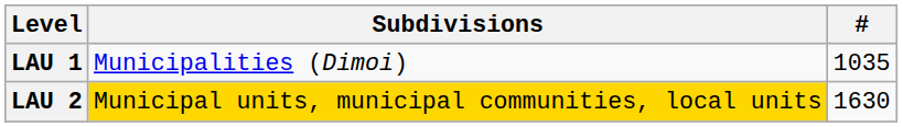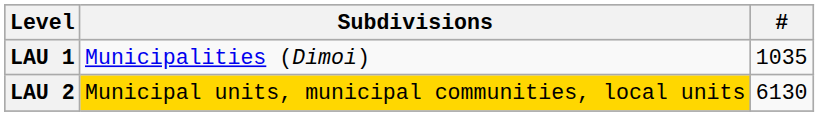 <table class="wikitable">
 <tr>
 <th>Level</th>
 <th>Subdivisions</th>
 <th>#</th>
 </tr>
 <tr>
 <th>LAU 1</th>
 <td><a href='#'>Municipalities</a> (<em>Dimoi</em>)</td>
 <td align="right">1035</td>
 </tr>
 <tr>
 <th>LAU 2</th>
 <td style="background: gold;">Municipal units, municipal communities, local units</td>
-<td align="right">1630</td>
+<td align="right">6130</td>
 </tr>
 </table>
